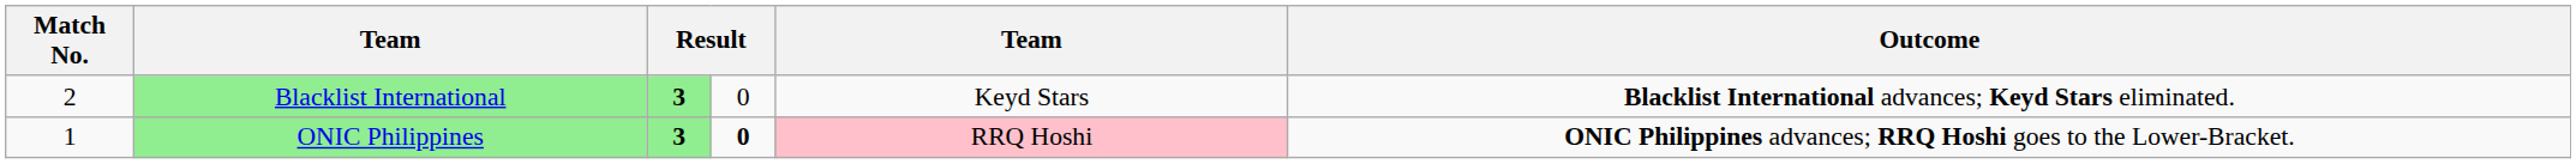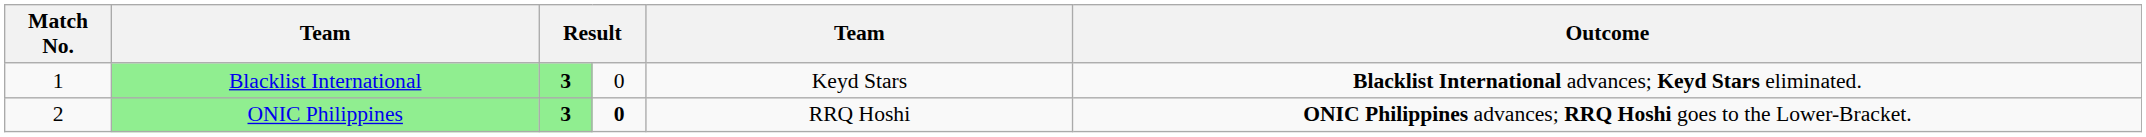 <table class="wikitable" style="text-align: center; width: 100%; margin-left: auto; margin-right: auto; border: none;">
 <tr>
 <th width=5%>Match No.</th>
 <th width=20%>Team</th>
 <th width=5% colspan="2">Result</th>
 <th width=20%>Team</th>
 <th width=50%>Outcome</th>
 </tr>
 <tr>
-<td>2</td>
+<td>1</td>
 <td bgcolor="#90EE90"> <a href='#'>Blacklist International</a></td>
 <td bgcolor="#90EE90"><strong>3</strong></td>
 <td>0</td>
 <td> Keyd Stars</td>
 <td><strong>Blacklist International</strong> advances; <strong>Keyd Stars</strong> eliminated.</td>
 </tr>
 <tr>
-<td>1</td>
+<td>2</td>
 <td bgcolor="#90EE90"> <a href='#'>ONIC Philippines</a></td>
 <td bgcolor="#90EE90"><strong>3</strong></td>
 <td><strong>0</strong></td>
-<td style="background: pink;"> RRQ Hoshi</td>
+<td> RRQ Hoshi</td>
 <td><strong>ONIC Philippines</strong> advances; <strong>RRQ Hoshi</strong> goes to the Lower-Bracket.</td>
 </tr>
 </table>
